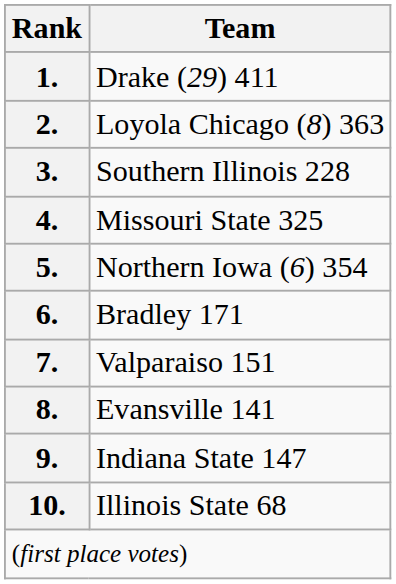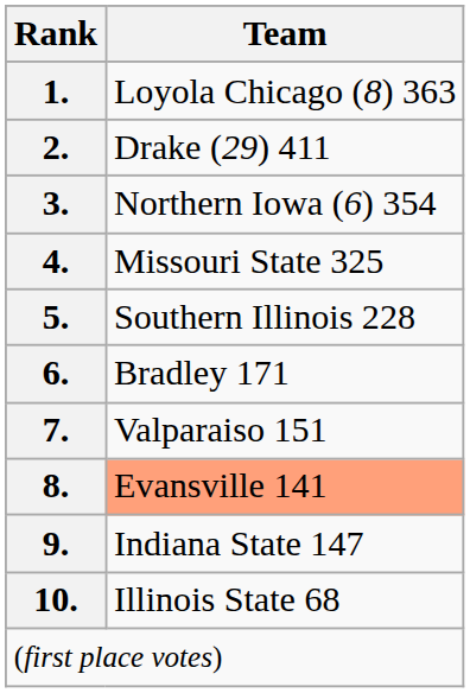 <table class=wikitable>
 <tr>
 <th>Rank</th>
 <th>Team</th>
 </tr>
 <tr>
 <th>1.</th>
+<td>Loyola Chicago (<em>8</em>) 363</td>
+</tr>
+<tr>
+<th>2.</th>
 <td>Drake (<em>29</em>) 411</td>
 </tr>
 <tr>
-<th>2.</th>
-<td>Loyola Chicago (<em>8</em>) 363</td>
-</tr>
-<tr>
 <th>3.</th>
-<td>Southern Illinois  228</td>
+<td>Northern Iowa (<em>6</em>) 354</td>
 </tr>
 <tr>
 <th>4.</th>
 <td>Missouri State 325</td>
 </tr>
 <tr>
 <th>5.</th>
-<td>Northern Iowa (<em>6</em>) 354</td>
+<td>Southern Illinois  228</td>
 </tr>
 <tr>
 <th>6.</th>
 <td>Bradley 171</td>
 </tr>
 <tr>
 <th>7.</th>
 <td>Valparaiso 151</td>
 </tr>
 <tr>
 <th>8.</th>
-<td>Evansville 141</td>
+<td style="background: lightsalmon;">Evansville 141</td>
 </tr>
 <tr>
 <th>9.</th>
 <td>Indiana State 147</td>
 </tr>
 <tr>
 <th>10.</th>
 <td>Illinois State 68</td>
 </tr>
 <tr>
 <td colspan=3 valign=middle><small>(<em>first place votes</em>)</small></td>
 </tr>
 </table>
